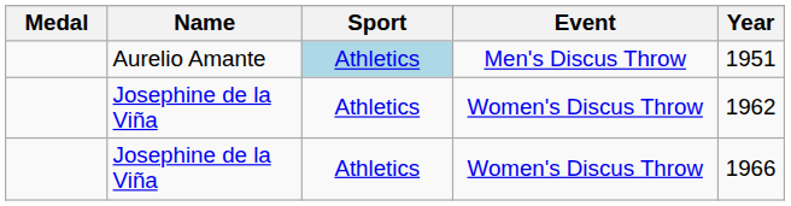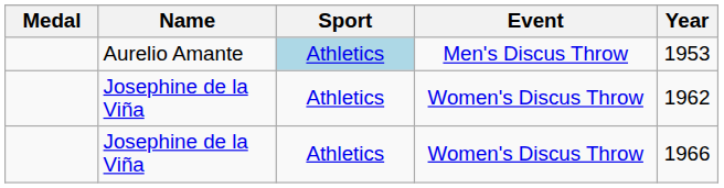 <table class="wikitable"  style="font-size:100%;  text-align:center;">
 <tr>
 </tr>
 <tr>
 <th width="65">Medal</th>
 <th width="130">Name</th>
 <th width="100">Sport</th>
 <th width="180">Event</th>
 <th width="40">Year</th>
 </tr>
 <tr>
 <td></td>
 <td align=left>Aurelio Amante</td>
 <td style="background: lightblue;"><a href='#'>Athletics</a></td>
 <td><a href='#'>Men's Discus Throw</a></td>
-<td>1951</td>
+<td>1953</td>
 </tr>
 <tr>
 <td></td>
 <td align=left><a href='#'>Josephine de la Viña</a></td>
 <td><a href='#'>Athletics</a></td>
 <td><a href='#'>Women's Discus Throw</a></td>
 <td>1962</td>
 </tr>
 <tr>
 <td></td>
 <td align=left><a href='#'>Josephine de la Viña</a></td>
 <td><a href='#'>Athletics</a></td>
 <td><a href='#'>Women's Discus Throw</a></td>
 <td>1966</td>
 </tr>
 </table>
